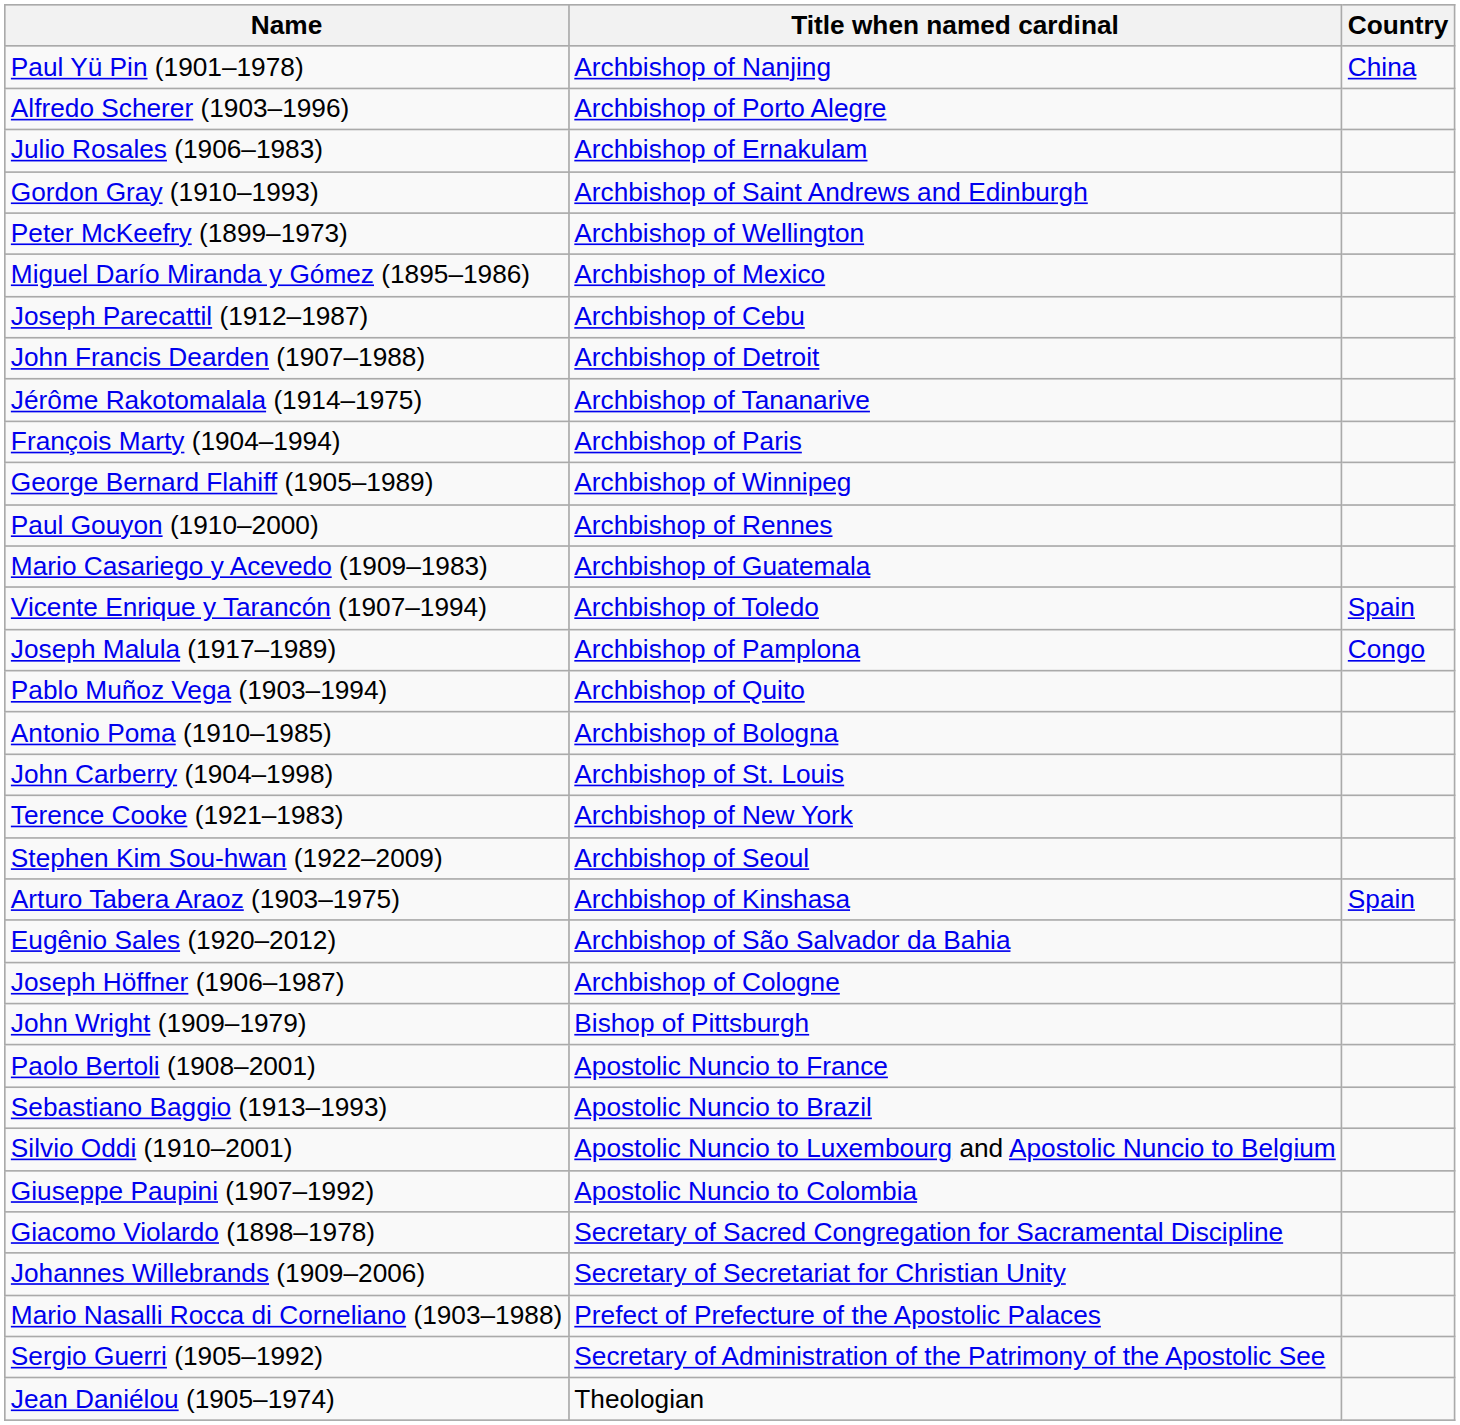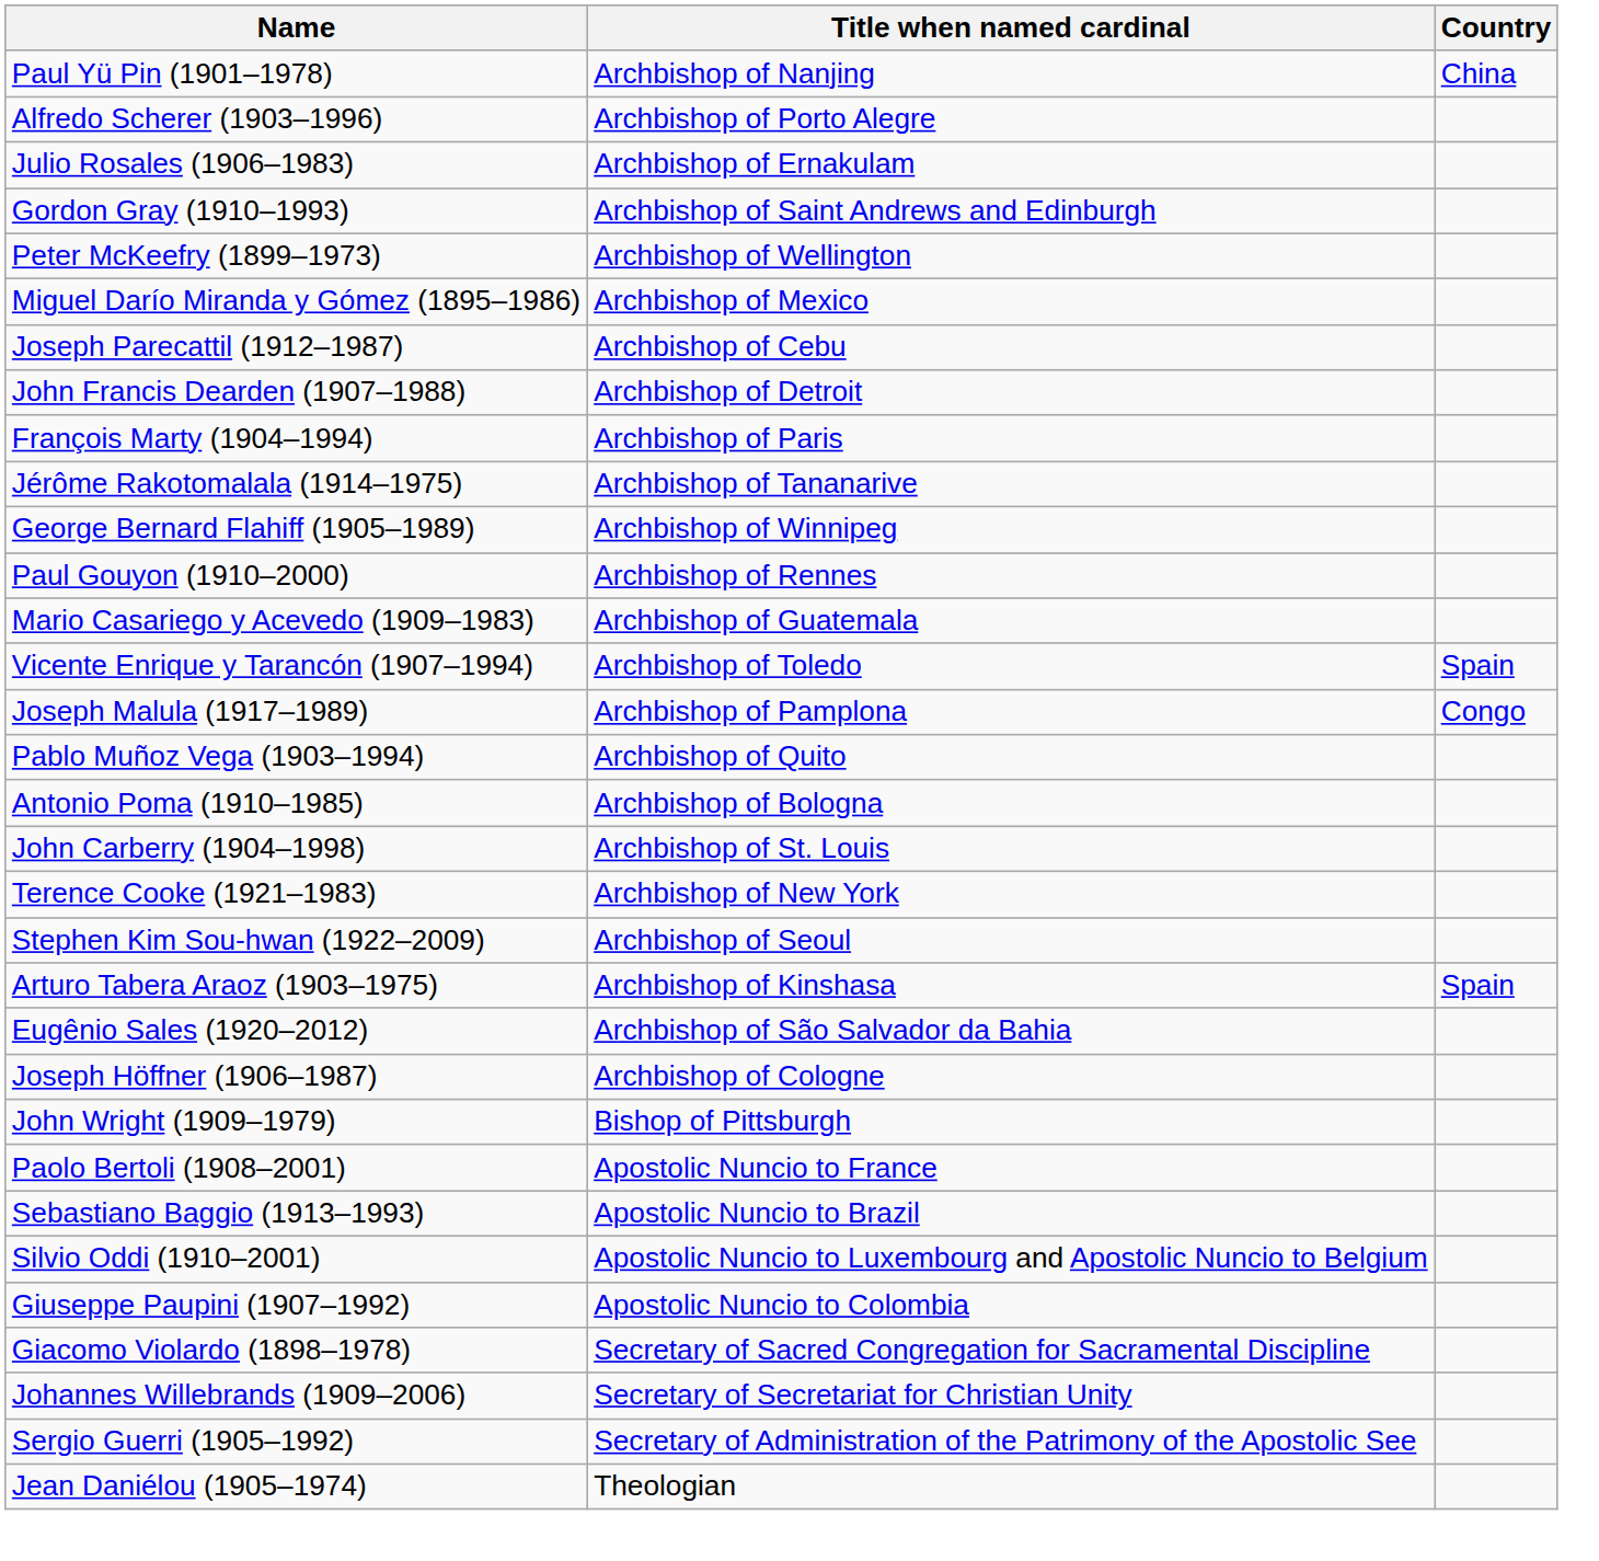 <table class="wikitable sortable">
 <tr>
 <th>Name</th>
 <th>Title when named cardinal</th>
 <th>Country</th>
 </tr>
 <tr>
 <td><a href='#'>Paul Yü Pin</a> (1901–1978)</td>
 <td><a href='#'>Archbishop of Nanjing</a></td>
 <td> <a href='#'>China</a></td>
 </tr>
 <tr>
 <td><a href='#'>Alfredo Scherer</a> (1903–1996)</td>
 <td><a href='#'>Archbishop of Porto Alegre</a></td>
 <td></td>
 </tr>
 <tr>
 <td><a href='#'>Julio Rosales</a> (1906–1983)</td>
 <td><a href='#'>Archbishop of Ernakulam</a></td>
 <td></td>
 </tr>
 <tr>
 <td><a href='#'>Gordon Gray</a> (1910–1993)</td>
 <td><a href='#'>Archbishop of Saint Andrews and Edinburgh</a></td>
 <td></td>
 </tr>
 <tr>
 <td><a href='#'>Peter McKeefry</a> (1899–1973)</td>
 <td><a href='#'>Archbishop of Wellington</a></td>
 <td></td>
 </tr>
 <tr>
 <td><a href='#'>Miguel Darío Miranda y Gómez</a> (1895–1986)</td>
 <td><a href='#'>Archbishop of Mexico</a></td>
 <td></td>
 </tr>
 <tr>
 <td><a href='#'>Joseph Parecattil</a> (1912–1987)</td>
 <td><a href='#'>Archbishop of Cebu</a></td>
 <td></td>
 </tr>
 <tr>
 <td><a href='#'>John Francis Dearden</a> (1907–1988)</td>
 <td><a href='#'>Archbishop of Detroit</a></td>
 <td></td>
 </tr>
 <tr>
-<td><a href='#'>Jérôme Rakotomalala</a> (1914–1975)</td>
-<td><a href='#'>Archbishop of Tananarive</a></td>
+<td><a href='#'>François Marty</a> (1904–1994)</td>
+<td><a href='#'>Archbishop of Paris</a></td>
 <td></td>
 </tr>
 <tr>
-<td><a href='#'>François Marty</a> (1904–1994)</td>
-<td><a href='#'>Archbishop of Paris</a></td>
+<td><a href='#'>Jérôme Rakotomalala</a> (1914–1975)</td>
+<td><a href='#'>Archbishop of Tananarive</a></td>
 <td></td>
 </tr>
 <tr>
 <td><a href='#'>George Bernard Flahiff</a> (1905–1989)</td>
 <td><a href='#'>Archbishop of Winnipeg</a></td>
 <td></td>
 </tr>
 <tr>
 <td><a href='#'>Paul Gouyon</a> (1910–2000)</td>
 <td><a href='#'>Archbishop of Rennes</a></td>
 <td></td>
 </tr>
 <tr>
 <td><a href='#'>Mario Casariego y Acevedo</a> (1909–1983)</td>
 <td><a href='#'>Archbishop of Guatemala</a></td>
 <td></td>
 </tr>
 <tr>
 <td><a href='#'>Vicente Enrique y Tarancón</a> (1907–1994)</td>
 <td><a href='#'>Archbishop of Toledo</a></td>
 <td> <a href='#'>Spain</a></td>
 </tr>
 <tr>
 <td><a href='#'>Joseph Malula</a> (1917–1989)</td>
 <td><a href='#'>Archbishop of Pamplona</a></td>
 <td> <a href='#'>Congo</a></td>
 </tr>
 <tr>
 <td><a href='#'>Pablo Muñoz Vega</a> (1903–1994)</td>
 <td><a href='#'>Archbishop of Quito</a></td>
 <td></td>
 </tr>
 <tr>
 <td><a href='#'>Antonio Poma</a> (1910–1985)</td>
 <td><a href='#'>Archbishop of Bologna</a></td>
 <td></td>
 </tr>
 <tr>
 <td><a href='#'>John Carberry</a> (1904–1998)</td>
 <td><a href='#'>Archbishop of St. Louis</a></td>
 <td></td>
 </tr>
 <tr>
 <td><a href='#'>Terence Cooke</a> (1921–1983)</td>
 <td><a href='#'>Archbishop of New York</a></td>
 <td></td>
 </tr>
 <tr>
 <td><a href='#'>Stephen Kim Sou-hwan</a> (1922–2009)</td>
 <td><a href='#'>Archbishop of Seoul</a></td>
 <td></td>
 </tr>
 <tr>
 <td><a href='#'>Arturo Tabera Araoz</a> (1903–1975)</td>
 <td><a href='#'>Archbishop of Kinshasa</a></td>
 <td> <a href='#'>Spain</a></td>
 </tr>
 <tr>
 <td><a href='#'>Eugênio Sales</a> (1920–2012)</td>
 <td><a href='#'>Archbishop of São Salvador da Bahia</a></td>
 <td></td>
 </tr>
 <tr>
 <td><a href='#'>Joseph Höffner</a> (1906–1987)</td>
 <td><a href='#'>Archbishop of Cologne</a></td>
 <td></td>
 </tr>
 <tr>
 <td><a href='#'>John Wright</a> (1909–1979)</td>
 <td><a href='#'>Bishop of Pittsburgh</a></td>
 <td></td>
 </tr>
 <tr>
 <td><a href='#'>Paolo Bertoli</a> (1908–2001)</td>
 <td><a href='#'>Apostolic Nuncio to France</a></td>
 <td></td>
 </tr>
 <tr>
 <td><a href='#'>Sebastiano Baggio</a> (1913–1993)</td>
 <td><a href='#'>Apostolic Nuncio to Brazil</a></td>
 <td></td>
 </tr>
 <tr>
 <td><a href='#'>Silvio Oddi</a> (1910–2001)</td>
 <td><a href='#'>Apostolic Nuncio to Luxembourg</a> and <a href='#'>Apostolic Nuncio to Belgium</a></td>
 <td></td>
 </tr>
 <tr>
 <td><a href='#'>Giuseppe Paupini</a> (1907–1992)</td>
 <td><a href='#'>Apostolic Nuncio to Colombia</a></td>
 <td></td>
 </tr>
 <tr>
 <td><a href='#'>Giacomo Violardo</a> (1898–1978)</td>
 <td><a href='#'>Secretary of Sacred Congregation for Sacramental Discipline</a></td>
 <td></td>
 </tr>
 <tr>
 <td><a href='#'>Johannes Willebrands</a> (1909–2006)</td>
 <td><a href='#'>Secretary of Secretariat for Christian Unity</a></td>
 <td></td>
 </tr>
 <tr>
-<td><a href='#'>Mario Nasalli Rocca di Corneliano</a> (1903–1988)</td>
-<td><a href='#'>Prefect of Prefecture of the Apostolic Palaces</a></td>
-<td></td>
-</tr>
-<tr>
 <td><a href='#'>Sergio Guerri</a> (1905–1992)</td>
 <td><a href='#'>Secretary of Administration of the Patrimony of the Apostolic See</a></td>
 <td></td>
 </tr>
 <tr>
 <td><a href='#'>Jean Daniélou</a> (1905–1974)</td>
 <td>Theologian</td>
 <td></td>
 </tr>
 </table>
